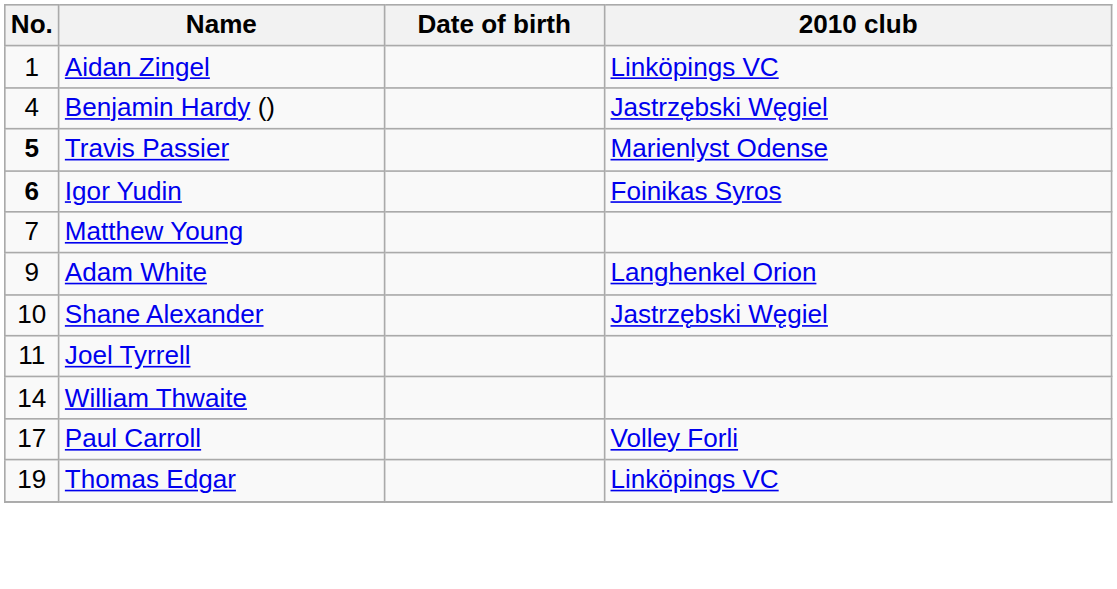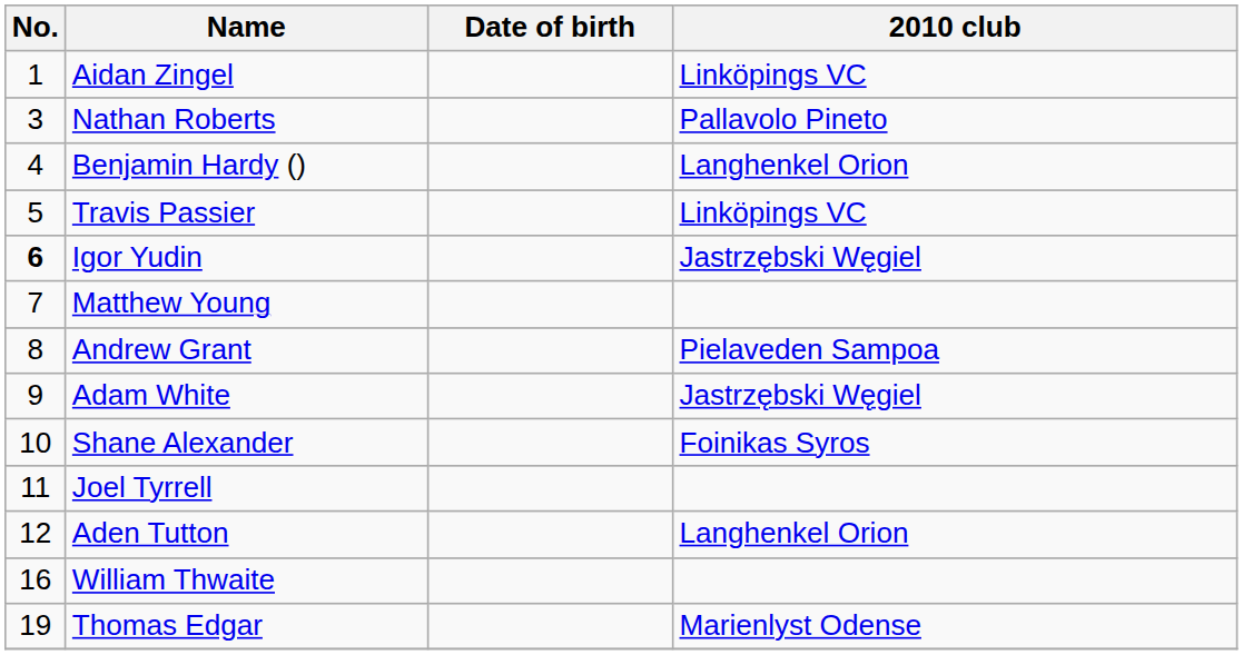 <table class="wikitable sortable" style="font-size:100%; text-align:center;">
 <tr>
 <th>No.</th>
 <th style="width:12em">Name</th>
 <th style="width:8em">Date of birth</th>
 <th style="width:19em">2010 club</th>
 </tr>
 <tr>
 <td>1</td>
 <td align=left><a href='#'>Aidan Zingel</a></td>
 <td align=right></td>
 <td align=left> <a href='#'>Linköpings VC</a></td>
 </tr>
 <tr>
+<td>3</td>
+<td align=left><a href='#'>Nathan Roberts</a></td>
+<td align=right></td>
+<td align=left> <a href='#'>Pallavolo Pineto</a></td>
+</tr>
+<tr>
 <td>4</td>
 <td align=left><a href='#'>Benjamin Hardy</a> ()</td>
 <td align=right></td>
-<td align=left> <a href='#'>Jastrzębski Węgiel</a></td>
+<td align=left> <a href='#'>Langhenkel Orion</a></td>
 </tr>
 <tr>
-<td><strong>5</strong></td>
+<td>5</td>
 <td align=left><a href='#'>Travis Passier</a></td>
 <td align=right></td>
-<td align=left> <a href='#'>Marienlyst Odense</a></td>
+<td align=left> <a href='#'>Linköpings VC</a></td>
 </tr>
 <tr>
 <td><strong>6</strong></td>
 <td align=left><a href='#'>Igor Yudin</a></td>
 <td align=right></td>
-<td align=left> <a href='#'>Foinikas Syros</a></td>
+<td align=left> <a href='#'>Jastrzębski Węgiel</a></td>
 </tr>
 <tr>
 <td>7</td>
 <td align=left><a href='#'>Matthew Young</a></td>
 <td align=right></td>
 <td align=left></td>
 </tr>
 <tr>
+<td>8</td>
+<td align=left><a href='#'>Andrew Grant</a></td>
+<td align=right></td>
+<td align=left> <a href='#'>Pielaveden Sampoa</a></td>
+</tr>
+<tr>
 <td>9</td>
 <td align=left><a href='#'>Adam White</a></td>
 <td align=right></td>
-<td align=left> <a href='#'>Langhenkel Orion</a></td>
+<td align=left> <a href='#'>Jastrzębski Węgiel</a></td>
 </tr>
 <tr>
 <td>10</td>
 <td align=left><a href='#'>Shane Alexander</a></td>
 <td align=right></td>
-<td align=left> <a href='#'>Jastrzębski Węgiel</a></td>
+<td align=left> <a href='#'>Foinikas Syros</a></td>
 </tr>
 <tr>
 <td>11</td>
 <td align=left><a href='#'>Joel Tyrrell</a></td>
 <td align=right></td>
 <td align=left></td>
 </tr>
 <tr>
-<td>14</td>
+<td>12</td>
+<td align=left><a href='#'>Aden Tutton</a></td>
+<td align=right></td>
+<td align=left> <a href='#'>Langhenkel Orion</a></td>
+</tr>
+<tr>
+<td>16</td>
 <td align=left><a href='#'>William Thwaite</a></td>
 <td align=right></td>
 <td align=left></td>
 </tr>
 <tr>
-<td>17</td>
-<td align=left><a href='#'>Paul Carroll</a></td>
-<td align=right></td>
-<td align=left> <a href='#'>Volley Forli</a></td>
-</tr>
-<tr>
 <td>19</td>
 <td align=left><a href='#'>Thomas Edgar</a></td>
 <td align=right></td>
-<td align=left> <a href='#'>Linköpings VC</a></td>
+<td align=left> <a href='#'>Marienlyst Odense</a></td>
 </tr>
 <tr>
 </tr>
 </table>
